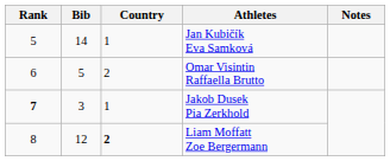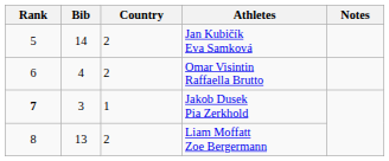 <table class="wikitable" style="text-align:center; width:500px">
 <tr>
 <th>Rank</th>
 <th>Bib</th>
 <th>Country</th>
 <th>Athletes</th>
 <th>Notes</th>
 </tr>
 <tr>
 <td>5</td>
 <td>14</td>
-<td align=left> 1</td>
+<td align=left> 2</td>
 <td align=left><a href='#'>Jan Kubičík</a> <br><a href='#'>Eva Samková</a></td>
 <td></td>
 </tr>
 <tr>
 <td>6</td>
-<td>5</td>
+<td>4</td>
 <td align=left> 2</td>
 <td align=left><a href='#'>Omar Visintin</a> <br><a href='#'>Raffaella Brutto</a></td>
 <td></td>
 </tr>
 <tr>
 <td><strong>7</strong></td>
 <td>3</td>
 <td align=left> 1</td>
 <td align=left><a href='#'>Jakob Dusek</a> <br><a href='#'>Pia Zerkhold</a></td>
 <td rowspan=2></td>
 </tr>
 <tr>
 <td>8</td>
-<td>12</td>
-<td align=left><strong> 2</strong></td>
+<td>13</td>
+<td align=left> 2</td>
 <td align=left><a href='#'>Liam Moffatt</a> <br><a href='#'>Zoe Bergermann</a></td>
 </tr>
 </table>
